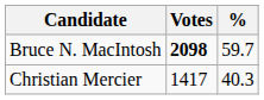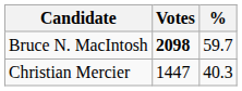 <table class="wikitable">
 <tr>
 <th>Candidate</th>
 <th>Votes</th>
 <th>%</th>
 </tr>
 <tr>
 <td>Bruce N. MacIntosh</td>
 <td><strong>2098</strong></td>
 <td>59.7</td>
 </tr>
 <tr>
 <td>Christian Mercier</td>
-<td>1417</td>
+<td>1447</td>
 <td>40.3</td>
 </tr>
 </table>
